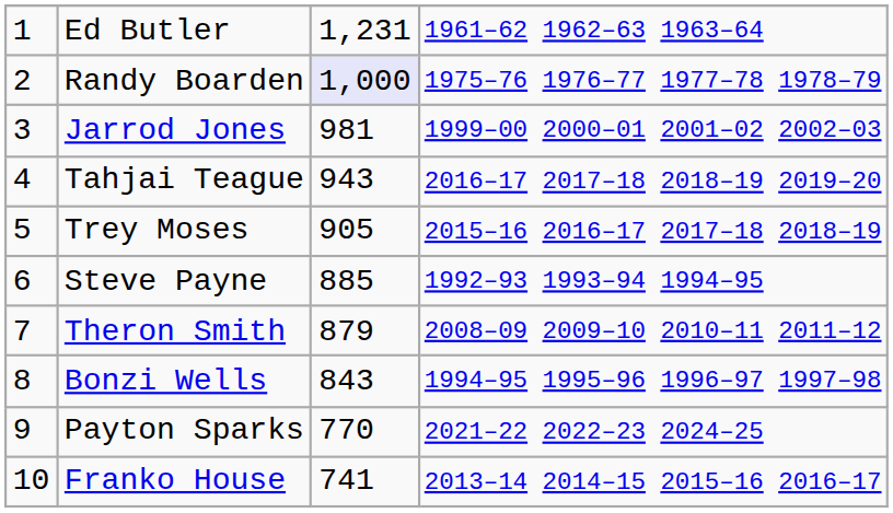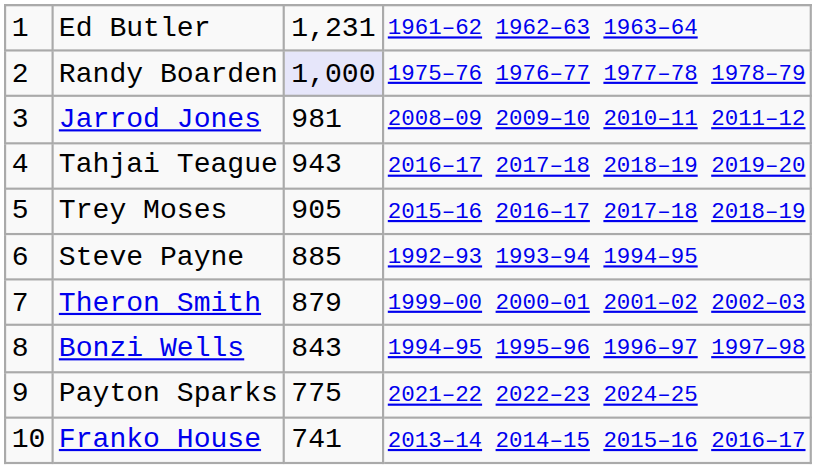 <table class="wikitable">
 <tr>
 </tr>
 <tr>
 <td>1</td>
 <td>Ed Butler</td>
 <td>1,231</td>
 <td style="font-size:80%;"><a href='#'>1961–62</a> <a href='#'>1962–63</a> <a href='#'>1963–64</a></td>
 </tr>
 <tr>
 <td>2</td>
 <td>Randy Boarden</td>
 <td style="background: lavender;">1,000</td>
 <td style="font-size:80%;"><a href='#'>1975–76</a> <a href='#'>1976–77</a> <a href='#'>1977–78</a> <a href='#'>1978–79</a></td>
 </tr>
 <tr>
 <td>3</td>
 <td><a href='#'>Jarrod Jones</a></td>
 <td>981</td>
-<td style="font-size:80%;"><a href='#'>1999–00</a> <a href='#'>2000–01</a> <a href='#'>2001–02</a> <a href='#'>2002–03</a></td>
+<td style="font-size:80%;"><a href='#'>2008–09</a> <a href='#'>2009–10</a> <a href='#'>2010–11</a> <a href='#'>2011–12</a></td>
 </tr>
 <tr>
 <td>4</td>
 <td>Tahjai Teague</td>
 <td>943</td>
 <td style="font-size:80%;"><a href='#'>2016–17</a> <a href='#'>2017–18</a> <a href='#'>2018–19</a> <a href='#'>2019–20</a></td>
 </tr>
 <tr>
 <td>5</td>
 <td>Trey Moses</td>
 <td>905</td>
 <td style="font-size:80%;"><a href='#'>2015–16</a> <a href='#'>2016–17</a> <a href='#'>2017–18</a> <a href='#'>2018–19</a></td>
 </tr>
 <tr>
 <td>6</td>
 <td>Steve Payne</td>
 <td>885</td>
 <td style="font-size:80%;"><a href='#'>1992–93</a> <a href='#'>1993–94</a> <a href='#'>1994–95</a></td>
 </tr>
 <tr>
 <td>7</td>
 <td><a href='#'>Theron Smith</a></td>
 <td>879</td>
-<td style="font-size:80%;"><a href='#'>2008–09</a> <a href='#'>2009–10</a> <a href='#'>2010–11</a> <a href='#'>2011–12</a></td>
+<td style="font-size:80%;"><a href='#'>1999–00</a> <a href='#'>2000–01</a> <a href='#'>2001–02</a> <a href='#'>2002–03</a></td>
 </tr>
 <tr>
 <td>8</td>
 <td><a href='#'>Bonzi Wells</a></td>
 <td>843</td>
 <td style="font-size:80%;"><a href='#'>1994–95</a> <a href='#'>1995–96</a> <a href='#'>1996–97</a> <a href='#'>1997–98</a></td>
 </tr>
 <tr>
 <td>9</td>
 <td>Payton Sparks</td>
-<td>770</td>
+<td>775</td>
 <td style="font-size:80%;"><a href='#'>2021–22</a> <a href='#'>2022–23</a> <a href='#'>2024–25</a></td>
 </tr>
 <tr>
 <td>10</td>
 <td><a href='#'>Franko House</a></td>
 <td>741</td>
 <td style="font-size:80%;"><a href='#'>2013–14</a> <a href='#'>2014–15</a> <a href='#'>2015–16</a> <a href='#'>2016–17</a></td>
 </tr>
 </table>
